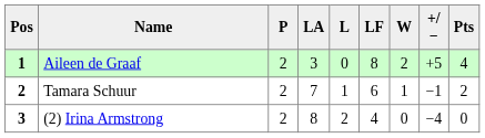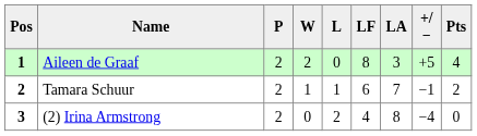 <table style=border-collapse:collapse border=1 cellspacing=0 cellpadding=5>
 <tr align=center bgcolor=#efefef>
 <th width=20>Pos</th>
 <th width=230>Name</th>
 <th width=20>P</th>
-<th width=20>LA</th>
+<th width=20>W</th>
 <th width=20>L</th>
 <th width=20>LF</th>
-<th width=20>W</th>
+<th width=20>LA</th>
 <th width=20>+/−</th>
 <th width=20>Pts</th>
 </tr>
 <tr align=center style="background: #ccffcc;">
 <td><strong>1</strong></td>
 <td align="left"> <a href='#'>Aileen de Graaf</a></td>
 <td>2</td>
-<td>3</td>
+<td>2</td>
 <td>0</td>
 <td>8</td>
-<td>2</td>
+<td>3</td>
 <td>+5</td>
 <td>4</td>
 </tr>
 <tr align=center>
 <td><strong>2</strong></td>
 <td align="left"> Tamara Schuur</td>
 <td>2</td>
-<td>7</td>
+<td>1</td>
 <td>1</td>
 <td>6</td>
-<td>1</td>
+<td>7</td>
 <td>−1</td>
 <td>2</td>
 </tr>
 <tr align=center>
 <td><strong>3</strong></td>
 <td align="left"> (2) <a href='#'>Irina Armstrong</a></td>
 <td>2</td>
-<td>8</td>
+<td>0</td>
 <td>2</td>
 <td>4</td>
-<td>0</td>
+<td>8</td>
 <td>−4</td>
 <td>0</td>
 </tr>
 </table>
